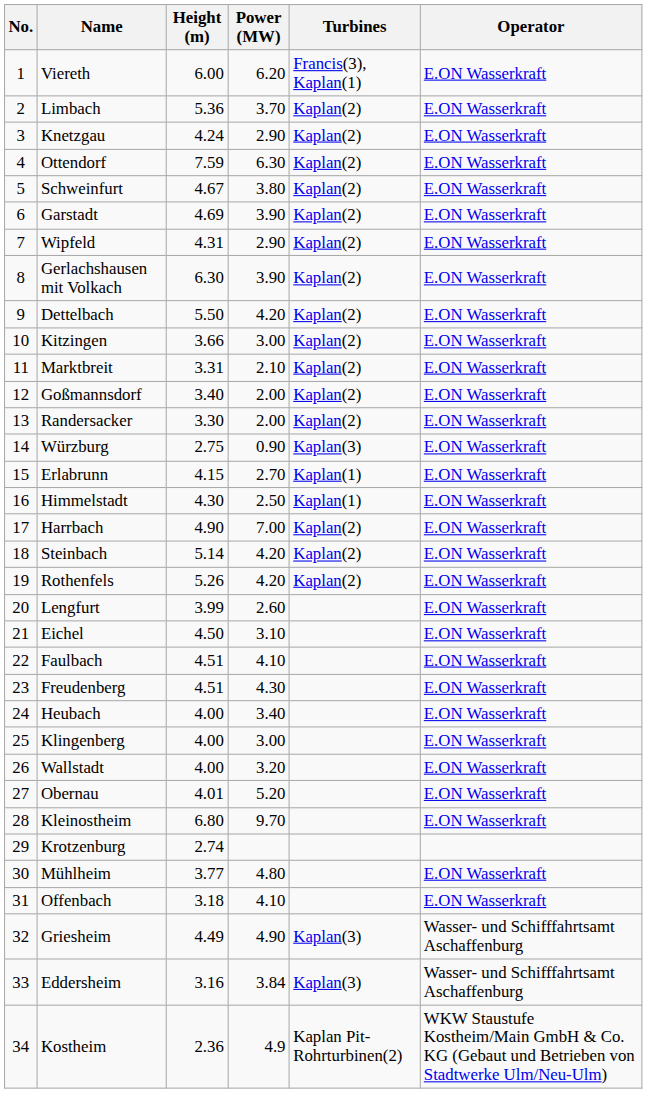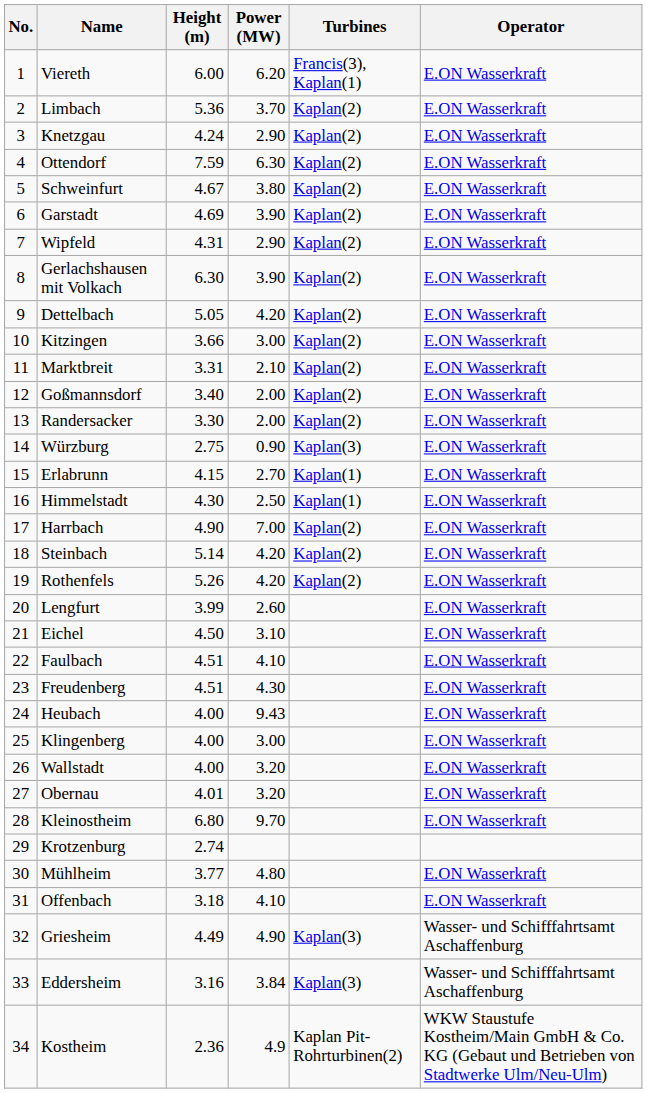 <table class="wikitable sortable">
 <tr>
 <th>No.</th>
 <th>Name</th>
 <th>Height (m)</th>
 <th>Power (MW)</th>
 <th>Turbines</th>
 <th>Operator</th>
 </tr>
 <tr>
 <td align="center">1</td>
 <td>Viereth</td>
 <td align="right">6.00</td>
 <td align="right">6.20</td>
 <td><a href='#'>Francis</a>(3), <a href='#'>Kaplan</a>(1)</td>
 <td><a href='#'>E.ON Wasserkraft</a></td>
 </tr>
 <tr>
 <td align="center">2</td>
 <td>Limbach</td>
 <td align="right">5.36</td>
 <td align="right">3.70</td>
 <td><a href='#'>Kaplan</a>(2)</td>
 <td><a href='#'>E.ON Wasserkraft</a></td>
 </tr>
 <tr>
 <td align="center">3</td>
 <td>Knetzgau</td>
 <td align="right">4.24</td>
 <td align="right">2.90</td>
 <td><a href='#'>Kaplan</a>(2)</td>
 <td><a href='#'>E.ON Wasserkraft</a></td>
 </tr>
 <tr>
 <td align="center">4</td>
 <td>Ottendorf</td>
 <td align="right">7.59</td>
 <td align="right">6.30</td>
 <td><a href='#'>Kaplan</a>(2)</td>
 <td><a href='#'>E.ON Wasserkraft</a></td>
 </tr>
 <tr>
 <td align="center">5</td>
 <td>Schweinfurt</td>
 <td align="right">4.67</td>
 <td align="right">3.80</td>
 <td><a href='#'>Kaplan</a>(2)</td>
 <td><a href='#'>E.ON Wasserkraft</a></td>
 </tr>
 <tr>
 <td align="center">6</td>
 <td>Garstadt</td>
 <td align="right">4.69</td>
 <td align="right">3.90</td>
 <td><a href='#'>Kaplan</a>(2)</td>
 <td><a href='#'>E.ON Wasserkraft</a></td>
 </tr>
 <tr>
 <td align="center">7</td>
 <td>Wipfeld</td>
 <td align="right">4.31</td>
 <td align="right">2.90</td>
 <td><a href='#'>Kaplan</a>(2)</td>
 <td><a href='#'>E.ON Wasserkraft</a></td>
 </tr>
 <tr>
 <td align="center">8</td>
 <td>Gerlachshausen mit Volkach</td>
 <td align="right">6.30</td>
 <td align="right">3.90</td>
 <td><a href='#'>Kaplan</a>(2)</td>
 <td><a href='#'>E.ON Wasserkraft</a></td>
 </tr>
 <tr>
 <td align="center">9</td>
 <td>Dettelbach</td>
-<td align="right">5.50</td>
+<td align="right">5.05</td>
 <td align="right">4.20</td>
 <td><a href='#'>Kaplan</a>(2)</td>
 <td><a href='#'>E.ON Wasserkraft</a></td>
 </tr>
 <tr>
 <td align="center">10</td>
 <td>Kitzingen</td>
 <td align="right">3.66</td>
 <td align="right">3.00</td>
 <td><a href='#'>Kaplan</a>(2)</td>
 <td><a href='#'>E.ON Wasserkraft</a></td>
 </tr>
 <tr>
 <td align="center">11</td>
 <td>Marktbreit</td>
 <td align="right">3.31</td>
 <td align="right">2.10</td>
 <td><a href='#'>Kaplan</a>(2)</td>
 <td><a href='#'>E.ON Wasserkraft</a></td>
 </tr>
 <tr>
 <td align="center">12</td>
 <td>Goßmannsdorf</td>
 <td align="right">3.40</td>
 <td align="right">2.00</td>
 <td><a href='#'>Kaplan</a>(2)</td>
 <td><a href='#'>E.ON Wasserkraft</a></td>
 </tr>
 <tr>
 <td align="center">13</td>
 <td>Randersacker</td>
 <td align="right">3.30</td>
 <td align="right">2.00</td>
 <td><a href='#'>Kaplan</a>(2)</td>
 <td><a href='#'>E.ON Wasserkraft</a></td>
 </tr>
 <tr>
 <td align="center">14</td>
 <td>Würzburg</td>
 <td align="right">2.75</td>
 <td align="right">0.90</td>
 <td><a href='#'>Kaplan</a>(3)</td>
 <td><a href='#'>E.ON Wasserkraft</a></td>
 </tr>
 <tr>
 <td align="center">15</td>
 <td>Erlabrunn</td>
 <td align="right">4.15</td>
 <td align="right">2.70</td>
 <td><a href='#'>Kaplan</a>(1)</td>
 <td><a href='#'>E.ON Wasserkraft</a></td>
 </tr>
 <tr>
 <td align="center">16</td>
 <td>Himmelstadt</td>
 <td align="right">4.30</td>
 <td align="right">2.50</td>
 <td><a href='#'>Kaplan</a>(1)</td>
 <td><a href='#'>E.ON Wasserkraft</a></td>
 </tr>
 <tr>
 <td align="center">17</td>
 <td>Harrbach</td>
 <td align="right">4.90</td>
 <td align="right">7.00</td>
 <td><a href='#'>Kaplan</a>(2)</td>
 <td><a href='#'>E.ON Wasserkraft</a></td>
 </tr>
 <tr>
 <td align="center">18</td>
 <td>Steinbach</td>
 <td align="right">5.14</td>
 <td align="right">4.20</td>
 <td><a href='#'>Kaplan</a>(2)</td>
 <td><a href='#'>E.ON Wasserkraft</a></td>
 </tr>
 <tr>
 <td align="center">19</td>
 <td>Rothenfels</td>
 <td align="right">5.26</td>
 <td align="right">4.20</td>
 <td><a href='#'>Kaplan</a>(2)</td>
 <td><a href='#'>E.ON Wasserkraft</a></td>
 </tr>
 <tr>
 <td align="center">20</td>
 <td>Lengfurt</td>
 <td align="right">3.99</td>
 <td align="right">2.60</td>
 <td></td>
 <td><a href='#'>E.ON Wasserkraft</a></td>
 </tr>
 <tr>
 <td align="center">21</td>
 <td>Eichel</td>
 <td align="right">4.50</td>
 <td align="right">3.10</td>
 <td></td>
 <td><a href='#'>E.ON Wasserkraft</a></td>
 </tr>
 <tr>
 <td align="center">22</td>
 <td>Faulbach</td>
 <td align="right">4.51</td>
 <td align="right">4.10</td>
 <td></td>
 <td><a href='#'>E.ON Wasserkraft</a></td>
 </tr>
 <tr>
 <td align="center">23</td>
 <td>Freudenberg</td>
 <td align="right">4.51</td>
 <td align="right">4.30</td>
 <td></td>
 <td><a href='#'>E.ON Wasserkraft</a></td>
 </tr>
 <tr>
 <td align="center">24</td>
 <td>Heubach</td>
 <td align="right">4.00</td>
-<td align="right">3.40</td>
+<td align="right">9.43</td>
 <td></td>
 <td><a href='#'>E.ON Wasserkraft</a></td>
 </tr>
 <tr>
 <td align="center">25</td>
 <td>Klingenberg</td>
 <td align="right">4.00</td>
 <td align="right">3.00</td>
 <td></td>
 <td><a href='#'>E.ON Wasserkraft</a></td>
 </tr>
 <tr>
 <td align="center">26</td>
 <td>Wallstadt</td>
 <td align="right">4.00</td>
 <td align="right">3.20</td>
 <td></td>
 <td><a href='#'>E.ON Wasserkraft</a></td>
 </tr>
 <tr>
 <td align="center">27</td>
 <td>Obernau</td>
 <td align="right">4.01</td>
-<td align="right">5.20</td>
+<td align="right">3.20</td>
 <td></td>
 <td><a href='#'>E.ON Wasserkraft</a></td>
 </tr>
 <tr>
 <td align="center">28</td>
 <td>Kleinostheim</td>
 <td align="right">6.80</td>
 <td align="right">9.70</td>
 <td></td>
 <td><a href='#'>E.ON Wasserkraft</a></td>
 </tr>
 <tr>
 <td align="center">29</td>
 <td>Krotzenburg</td>
 <td align="right">2.74</td>
 <td align="right"></td>
 <td></td>
 <td></td>
 </tr>
 <tr>
 <td align="center">30</td>
 <td>Mühlheim</td>
 <td align="right">3.77</td>
 <td align="right">4.80</td>
 <td></td>
 <td><a href='#'>E.ON Wasserkraft</a></td>
 </tr>
 <tr>
 <td align="center">31</td>
 <td>Offenbach</td>
 <td align="right">3.18</td>
 <td align="right">4.10</td>
 <td></td>
 <td><a href='#'>E.ON Wasserkraft</a></td>
 </tr>
 <tr>
 <td align="center">32</td>
 <td>Griesheim</td>
 <td align="right">4.49</td>
 <td align="right">4.90</td>
 <td><a href='#'>Kaplan</a>(3)</td>
 <td>Wasser- und Schifffahrtsamt Aschaffenburg</td>
 </tr>
 <tr>
 <td align="center">33</td>
 <td>Eddersheim</td>
 <td align="right">3.16</td>
 <td align="right">3.84</td>
 <td><a href='#'>Kaplan</a>(3)</td>
 <td>Wasser- und Schifffahrtsamt Aschaffenburg</td>
 </tr>
 <tr>
 <td align="center">34</td>
 <td>Kostheim</td>
 <td align="right">2.36</td>
 <td align="right">4.9</td>
 <td>Kaplan Pit-Rohrturbinen(2)</td>
 <td>WKW Staustufe Kostheim/Main GmbH & Co. KG (Gebaut und Betrieben von <a href='#'>Stadtwerke Ulm/Neu-Ulm</a>)</td>
 </tr>
 </table>
